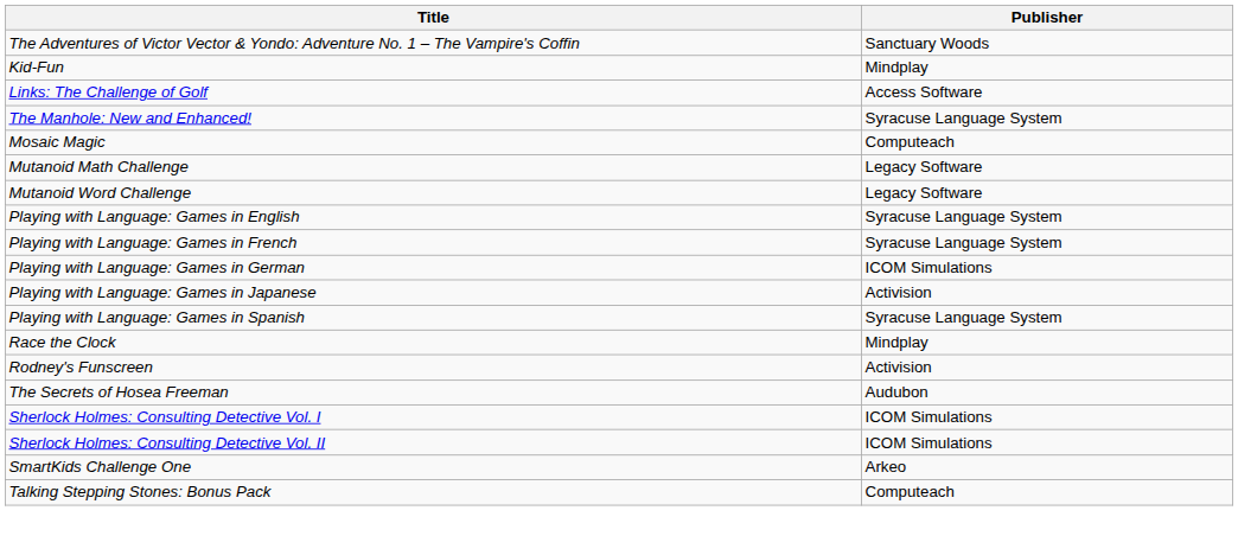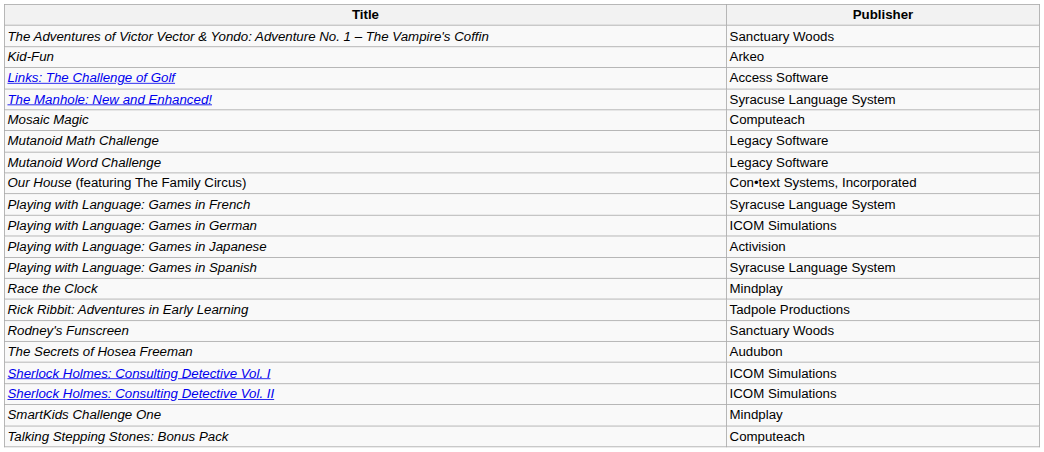 <table class="wikitable sortable">
 <tr>
 <th style="width:30%;">Title</th>
 <th style="width:13%;">Publisher</th>
 </tr>
 <tr>
 <td data-sort-value="Adventures of Victor Vector & Yondo, The: Adventure No. 1 - The Vampire's Coffin"><em>The Adventures of Victor Vector & Yondo: Adventure No. 1 – The Vampire's Coffin</em></td>
 <td>Sanctuary Woods</td>
 </tr>
 <tr>
 <td><em>Kid-Fun</em></td>
-<td>Mindplay</td>
+<td>Arkeo</td>
 </tr>
 <tr>
 <td><em><a href='#'>Links: The Challenge of Golf</a></em></td>
 <td>Access Software</td>
 </tr>
 <tr>
 <td data-sort-value="Manhole, The: New and Enhanced!"><em><a href='#'>The Manhole: New and Enhanced!</a></em></td>
 <td>Syracuse Language System</td>
 </tr>
 <tr>
 <td><em>Mosaic Magic</em></td>
 <td>Computeach</td>
 </tr>
 <tr>
 <td><em>Mutanoid Math Challenge</em></td>
 <td>Legacy Software</td>
 </tr>
 <tr>
 <td><em>Mutanoid Word Challenge</em></td>
 <td>Legacy Software</td>
 </tr>
 <tr>
-<td><em>Playing with Language: Games in English</em></td>
-<td>Syracuse Language System</td>
+<td><em>Our House</em> (featuring The Family Circus)</td>
+<td>Con•text Systems, Incorporated</td>
 </tr>
 <tr>
 <td><em>Playing with Language: Games in French</em></td>
 <td>Syracuse Language System</td>
 </tr>
 <tr>
 <td><em>Playing with Language: Games in German</em></td>
 <td>ICOM Simulations</td>
 </tr>
 <tr>
 <td><em>Playing with Language: Games in Japanese</em></td>
 <td>Activision</td>
 </tr>
 <tr>
 <td><em>Playing with Language: Games in Spanish</em></td>
 <td>Syracuse Language System</td>
 </tr>
 <tr>
 <td><em>Race the Clock</em></td>
 <td>Mindplay</td>
 </tr>
 <tr>
+<td><em>Rick Ribbit: Adventures in Early Learning</em></td>
+<td>Tadpole Productions</td>
+</tr>
+<tr>
 <td><em>Rodney's Funscreen</em></td>
-<td>Activision</td>
+<td>Sanctuary Woods</td>
 </tr>
 <tr>
 <td data-sort-value="Secrets of Hosea Freeman, The"><em>The Secrets of Hosea Freeman</em></td>
 <td>Audubon</td>
 </tr>
 <tr>
 <td data-sort-value="Sherlock Holmes: Consulting Detective Vol. 1"><em><a href='#'>Sherlock Holmes: Consulting Detective Vol. I</a></em></td>
 <td>ICOM Simulations</td>
 </tr>
 <tr>
 <td data-sort-value="Sherlock Holmes: Consulting Detective Vol. 2"><em><a href='#'>Sherlock Holmes: Consulting Detective Vol. II</a></em></td>
 <td>ICOM Simulations</td>
 </tr>
 <tr>
 <td><em>SmartKids Challenge One</em></td>
-<td>Arkeo</td>
+<td>Mindplay</td>
 </tr>
 <tr>
 <td><em>Talking Stepping Stones: Bonus Pack</em></td>
 <td>Computeach</td>
 </tr>
 </table>
